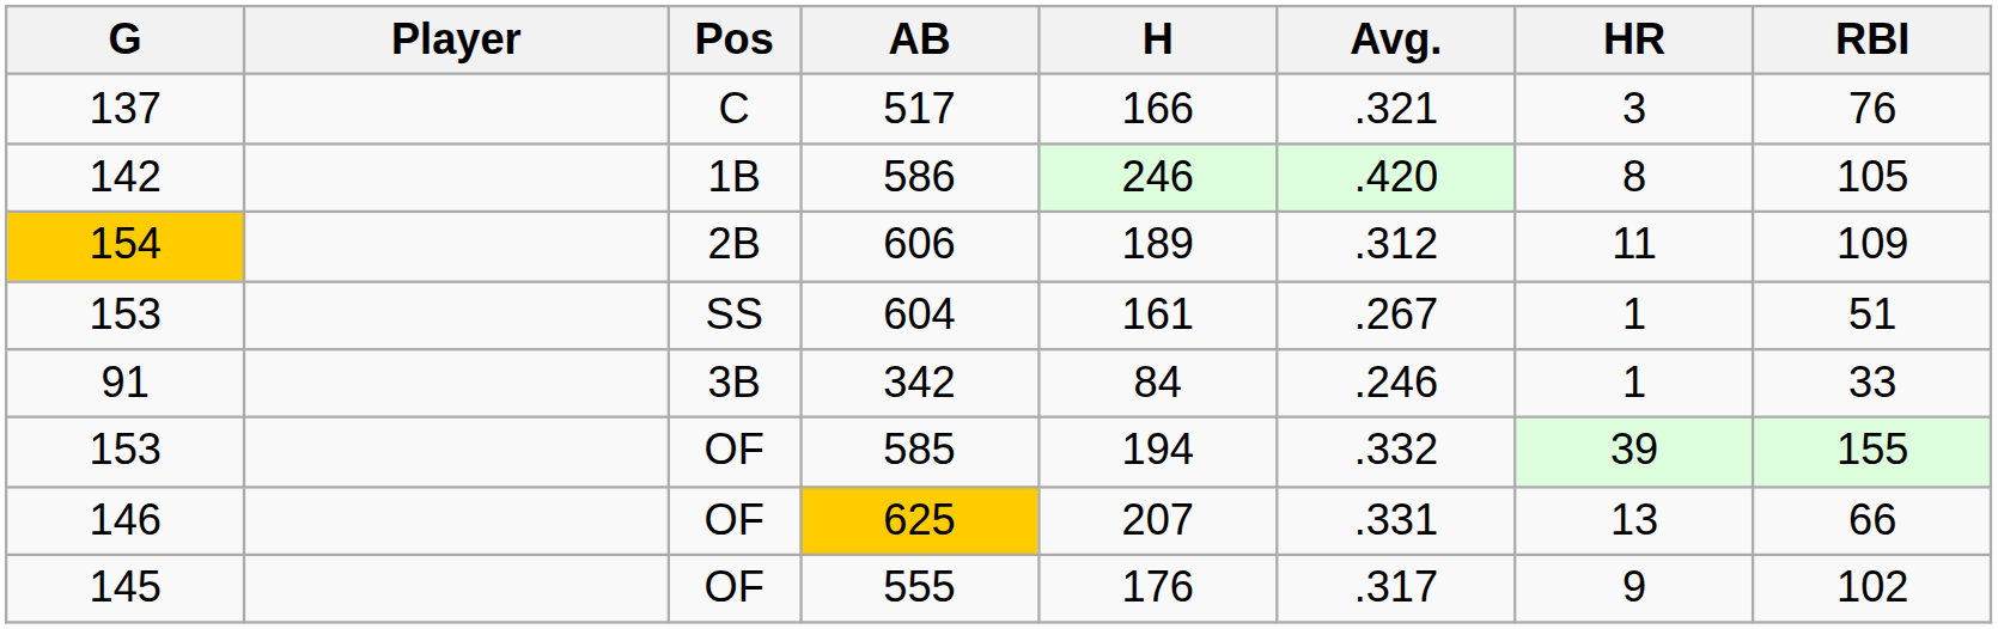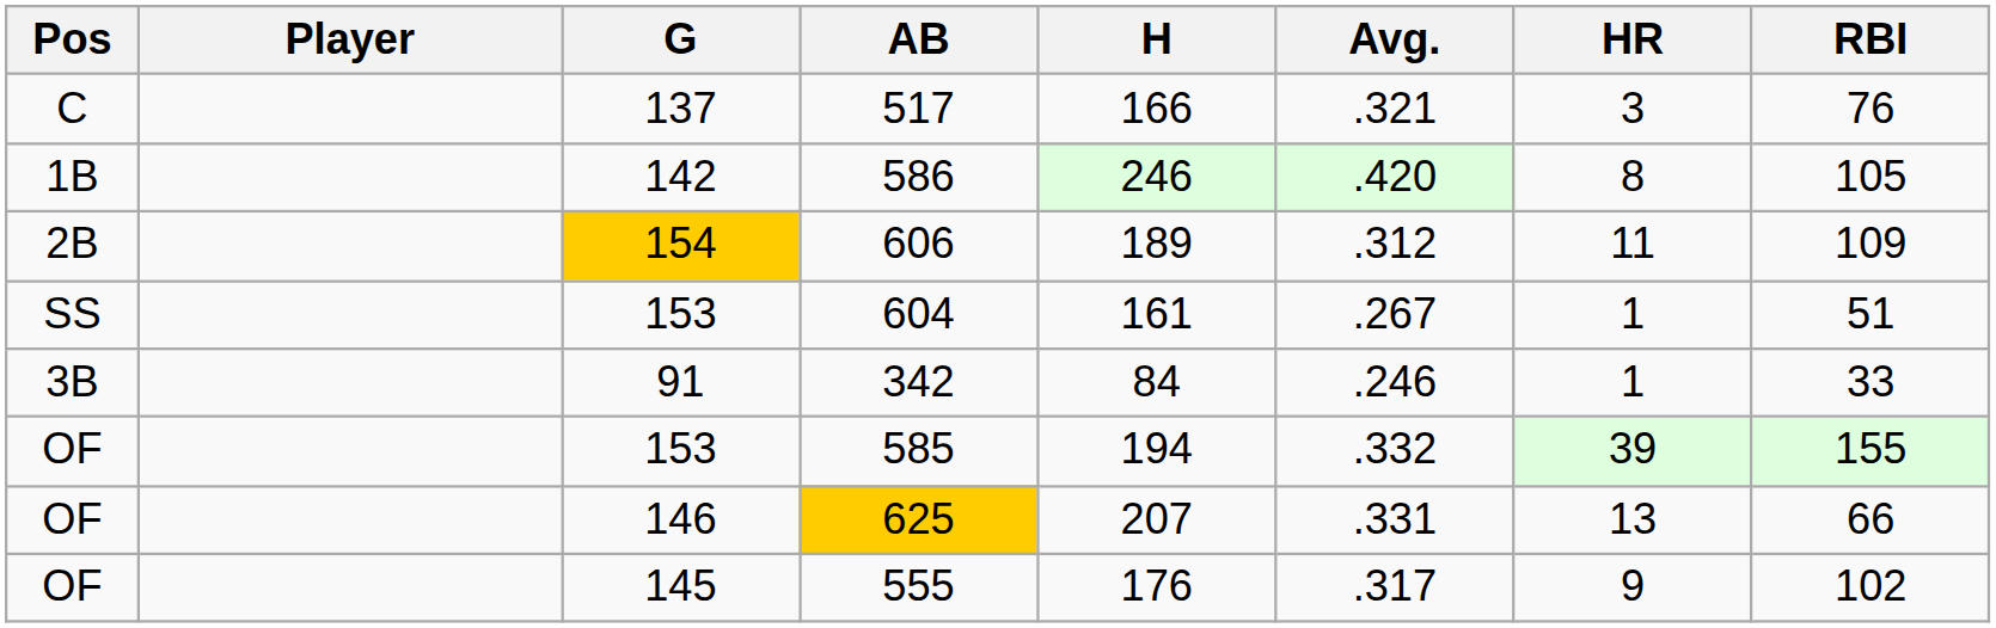 <table class="wikitable sortable">
 <tr>
+<th bgcolor="#DDDDFF" width="5%">Pos</th>
+<th bgcolor="#DDDDFF" width="16%">Player</th>
 <th bgcolor="#DDDDFF" width="9%">G</th>
-<th bgcolor="#DDDDFF" width="16%">Player</th>
-<th bgcolor="#DDDDFF" width="5%">Pos</th>
 <th bgcolor="#DDDDFF" width="9%">AB</th>
 <th bgcolor="#DDDDFF" width="9%">H</th>
 <th bgcolor="#DDDDFF" width="9%">Avg.</th>
 <th bgcolor="#DDDDFF" width="9%">HR</th>
 <th bgcolor="#DDDDFF" width="9%">RBI</th>
 </tr>
 <tr align="center">
+<td>C</td>
+<td></td>
 <td>137</td>
-<td></td>
-<td>C</td>
 <td>517</td>
 <td>166</td>
 <td>.321</td>
 <td>3</td>
 <td>76</td>
 </tr>
 <tr align="center">
+<td>1B</td>
+<td></td>
 <td>142</td>
-<td></td>
-<td>1B</td>
 <td>586</td>
 <td bgcolor=#DDFFDD>246</td>
 <td bgcolor=#DDFFDD>.420</td>
 <td>8</td>
 <td>105</td>
 </tr>
 <tr align="center">
+<td>2B</td>
+<td></td>
 <td bgcolor=#ffcc00>154</td>
-<td></td>
-<td>2B</td>
 <td>606</td>
 <td>189</td>
 <td>.312</td>
 <td>11</td>
 <td>109</td>
 </tr>
 <tr align="center">
+<td>SS</td>
+<td></td>
 <td>153</td>
-<td></td>
-<td>SS</td>
 <td>604</td>
 <td>161</td>
 <td>.267</td>
 <td>1</td>
 <td>51</td>
 </tr>
 <tr align="center">
+<td>3B</td>
+<td></td>
 <td>91</td>
-<td></td>
-<td>3B</td>
 <td>342</td>
 <td>84</td>
 <td>.246</td>
 <td>1</td>
 <td>33</td>
 </tr>
 <tr align="center">
+<td>OF</td>
+<td></td>
 <td>153</td>
-<td></td>
-<td>OF</td>
 <td>585</td>
 <td>194</td>
 <td>.332</td>
 <td bgcolor=#DDFFDD>39</td>
 <td bgcolor=#DDFFDD>155</td>
 </tr>
 <tr align="center">
+<td>OF</td>
+<td></td>
 <td>146</td>
-<td></td>
-<td>OF</td>
 <td bgcolor=#ffcc00>625</td>
 <td>207</td>
 <td>.331</td>
 <td>13</td>
 <td>66</td>
 </tr>
 <tr align="center">
+<td>OF</td>
+<td></td>
 <td>145</td>
-<td></td>
-<td>OF</td>
 <td>555</td>
 <td>176</td>
 <td>.317</td>
 <td>9</td>
 <td>102</td>
 </tr>
 </table>
